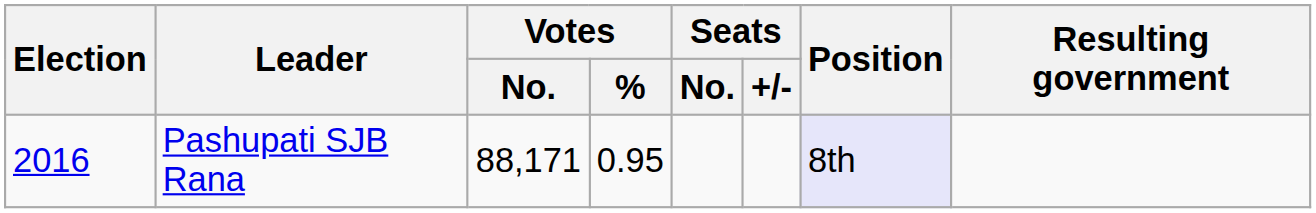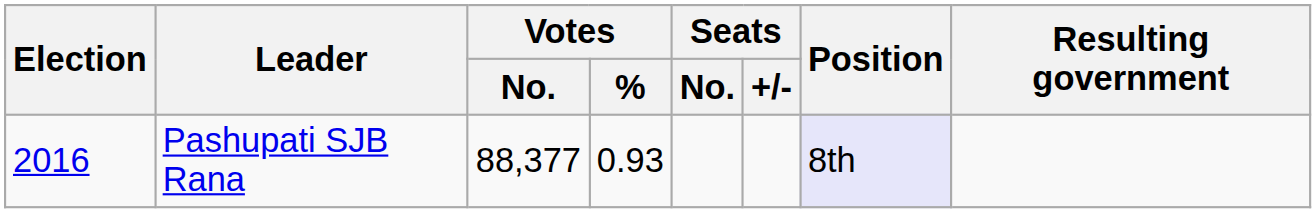 <table class="wikitable">
 <tr>
 <th rowspan="2">Election</th>
 <th rowspan="2">Leader</th>
 <th colspan="2">Votes</th>
 <th colspan="2">Seats</th>
 <th rowspan="2">Position</th>
 <th rowspan="2">Resulting government</th>
 </tr>
 <tr>
 <th>No.</th>
 <th>%</th>
 <th>No.</th>
 <th>+/-</th>
 </tr>
 <tr>
 <td><a href='#'>2016</a></td>
 <td><a href='#'>Pashupati SJB Rana</a></td>
-<td>88,171</td>
-<td>0.95</td>
+<td>88,377</td>
+<td>0.93</td>
 <td style="text-align:center;"></td>
 <td></td>
 <td style="background: lavender;">8th</td>
 <td></td>
 </tr>
 </table>
